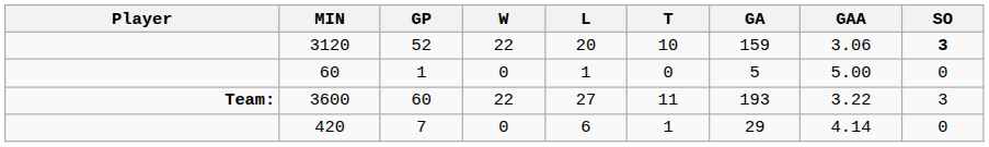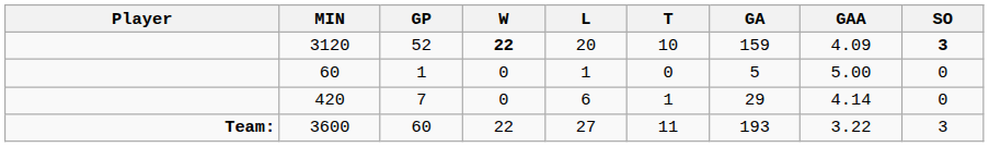 <table class="wikitable sortable" width="60%">
 <tr>
 <th bgcolor="#DDDDFF" width="10%">Player</th>
 <th width="3%" bgcolor="#DDDDFF" title="Minutes played">MIN</th>
 <th width="3%" bgcolor="#DDDDFF" title="Games played in">GP</th>
 <th width="3%" bgcolor="#DDDDFF" title="Wins">W</th>
 <th width="3%" bgcolor="#DDDDFF"title="Losses">L</th>
 <th width="3%" bgcolor="#DDDDFF" title="Ties">T</th>
 <th width="3%" bgcolor="#DDDDFF" title="Goals against">GA</th>
 <th width="3%" bgcolor="#DDDDFF" title="Goals against average">GAA</th>
 <th width="3%" bgcolor="#DDDDFF"title="Shut-outs">SO</th>
 </tr>
 <tr align="center">
 <td align="right"></td>
 <td>3120</td>
 <td>52</td>
-<td>22</td>
+<td><strong>22</strong></td>
 <td>20</td>
 <td>10</td>
 <td>159</td>
-<td>3.06</td>
+<td>4.09</td>
 <td><strong>3</strong></td>
 </tr>
 <tr align="center">
 <td align="right"></td>
 <td>60</td>
 <td>1</td>
 <td>0</td>
 <td>1</td>
 <td>0</td>
 <td>5</td>
 <td>5.00</td>
 <td>0</td>
 </tr>
 <tr align="center">
+<td align="right"></td>
+<td>420</td>
+<td>7</td>
+<td>0</td>
+<td>6</td>
+<td>1</td>
+<td>29</td>
+<td>4.14</td>
+<td>0</td>
+</tr>
+<tr align="center">
 <td align="right"><strong>Team:</strong></td>
 <td>3600</td>
 <td>60</td>
 <td>22</td>
 <td>27</td>
 <td>11</td>
 <td>193</td>
 <td>3.22</td>
 <td>3</td>
 </tr>
-<tr align="center">
-<td align="right"></td>
-<td>420</td>
-<td>7</td>
-<td>0</td>
-<td>6</td>
-<td>1</td>
-<td>29</td>
-<td>4.14</td>
-<td>0</td>
-</tr>
 </table>
